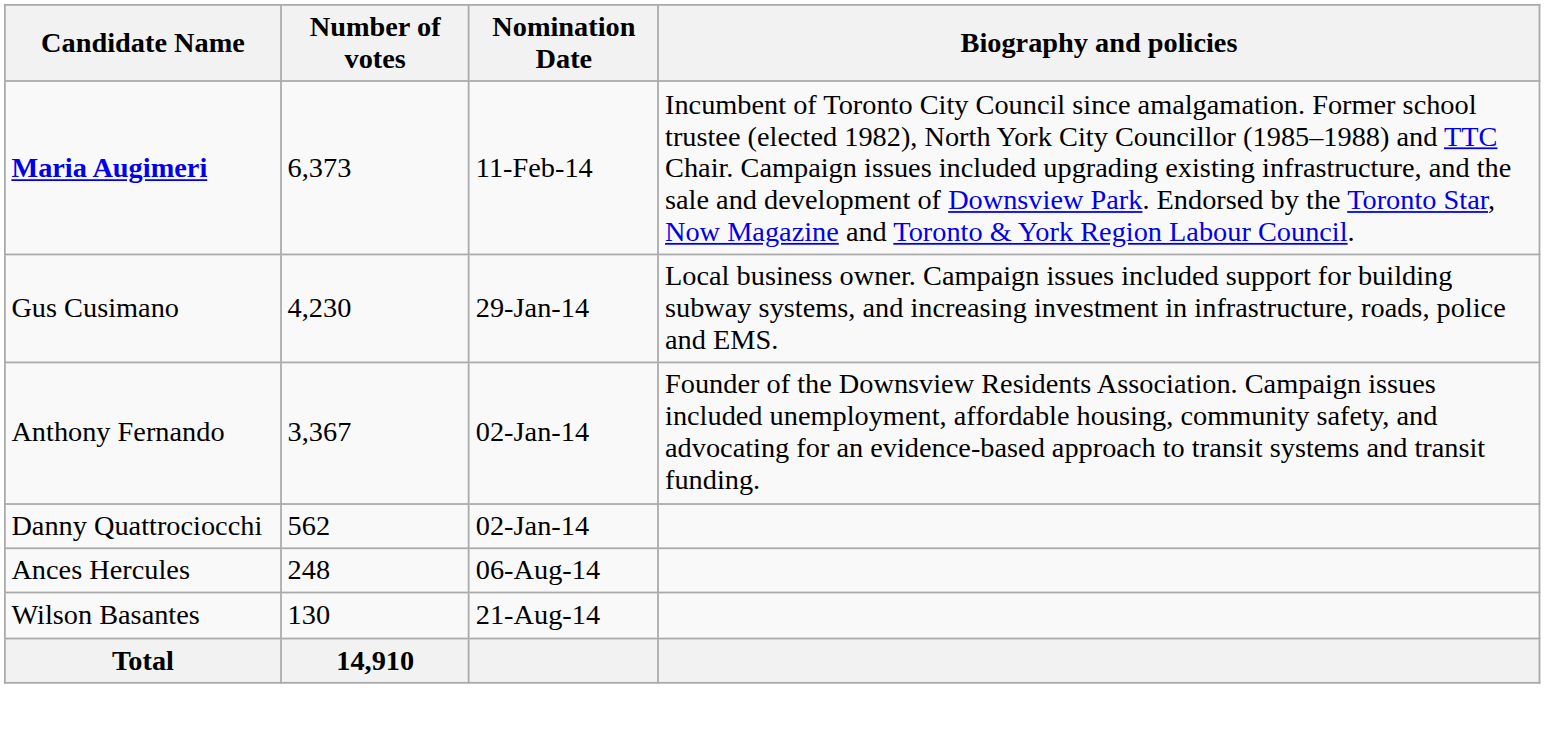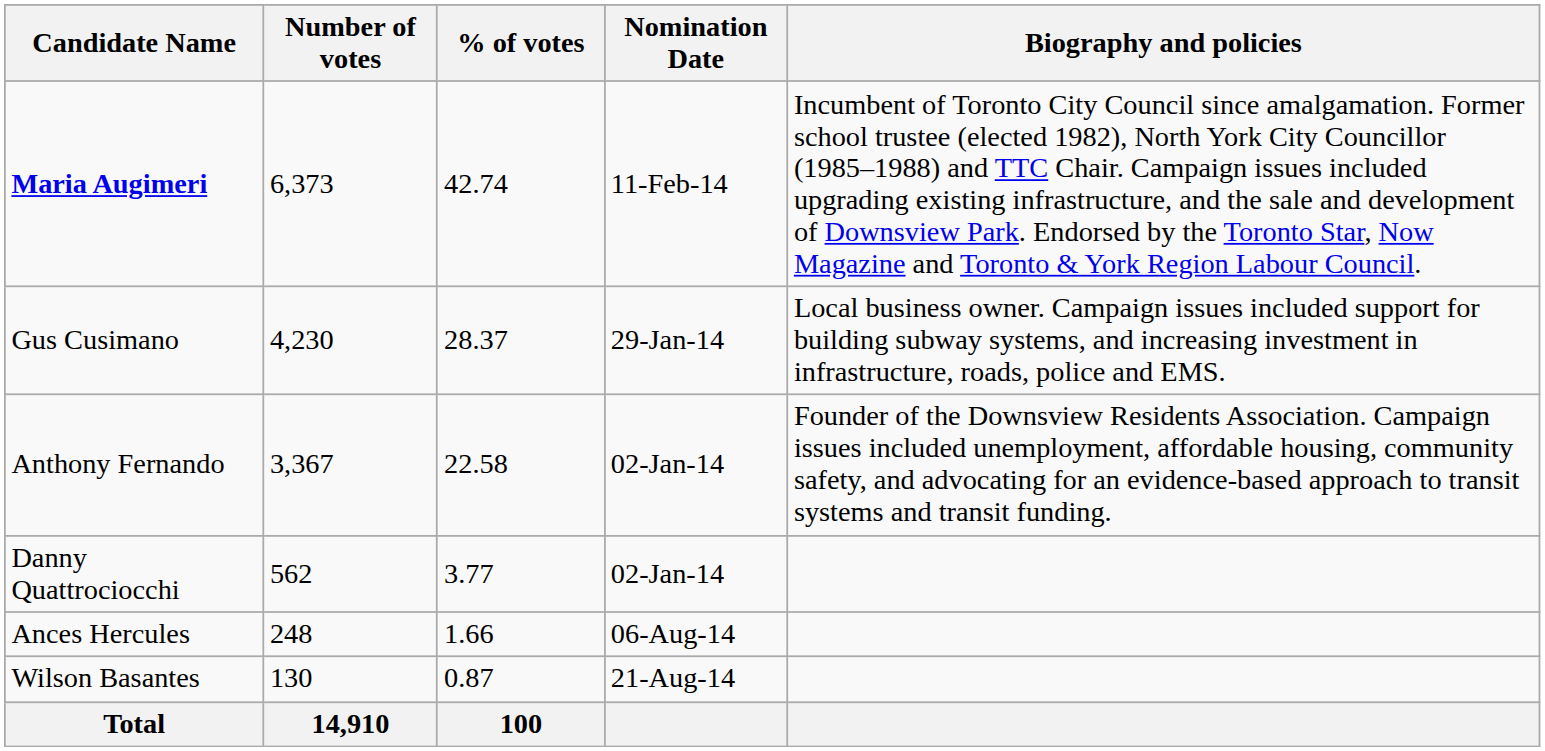 <table class="wikitable">
 <tr>
 <th scope="col" style="width: 150px;">Candidate Name</th>
 <th scope="col" style="width: 100px;">Number of votes</th>
+<th scope="col" style="width: 100px;">% of votes</th>
 <th scope="col" style="width: 100px;">Nomination Date</th>
 <th scope="col" style="width: 500px;">Biography and policies</th>
 </tr>
 <tr>
 <td><strong><a href='#'>Maria Augimeri</a></strong></td>
 <td>6,373</td>
+<td>42.74</td>
 <td>11-Feb-14</td>
 <td>Incumbent of Toronto City Council since amalgamation. Former school trustee (elected 1982), North York City Councillor (1985–1988) and <a href='#'>TTC</a> Chair. Campaign issues included upgrading existing infrastructure, and the sale and development of <a href='#'>Downsview Park</a>. Endorsed by the <a href='#'>Toronto Star</a>, <a href='#'>Now Magazine</a> and <a href='#'>Toronto & York Region Labour Council</a>.</td>
 </tr>
 <tr>
 <td>Gus Cusimano</td>
 <td>4,230</td>
+<td>28.37</td>
 <td>29-Jan-14</td>
 <td>Local business owner. Campaign issues included support for building subway systems, and increasing investment in infrastructure, roads, police and EMS.</td>
 </tr>
 <tr>
 <td>Anthony Fernando</td>
 <td>3,367</td>
+<td>22.58</td>
 <td>02-Jan-14</td>
 <td>Founder of the Downsview Residents Association. Campaign issues included unemployment, affordable housing, community safety, and advocating for an evidence-based approach to transit systems and transit funding.</td>
 </tr>
 <tr>
 <td>Danny Quattrociocchi</td>
 <td>562</td>
+<td>3.77</td>
 <td>02-Jan-14</td>
 <td></td>
 </tr>
 <tr>
 <td>Ances Hercules</td>
 <td>248</td>
+<td>1.66</td>
 <td>06-Aug-14</td>
 <td></td>
 </tr>
 <tr>
 <td>Wilson Basantes</td>
 <td>130</td>
+<td>0.87</td>
 <td>21-Aug-14</td>
 <td></td>
 </tr>
 <tr>
 <th>Total</th>
 <th>14,910</th>
+<th>100</th>
 <th></th>
 <th></th>
 </tr>
 </table>
